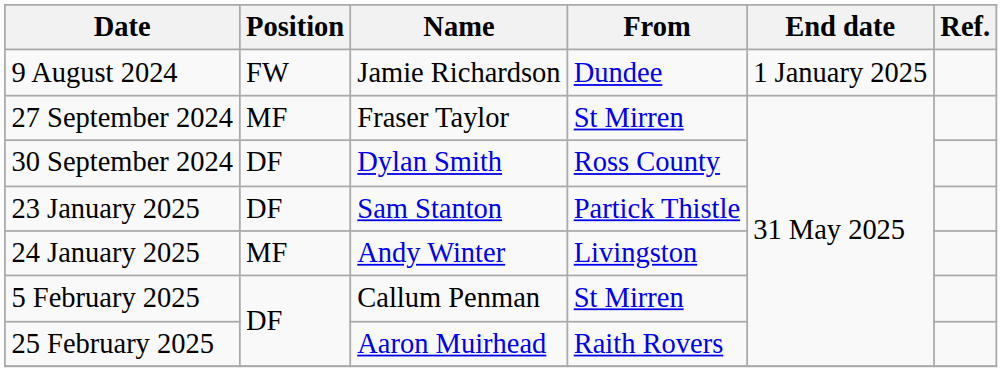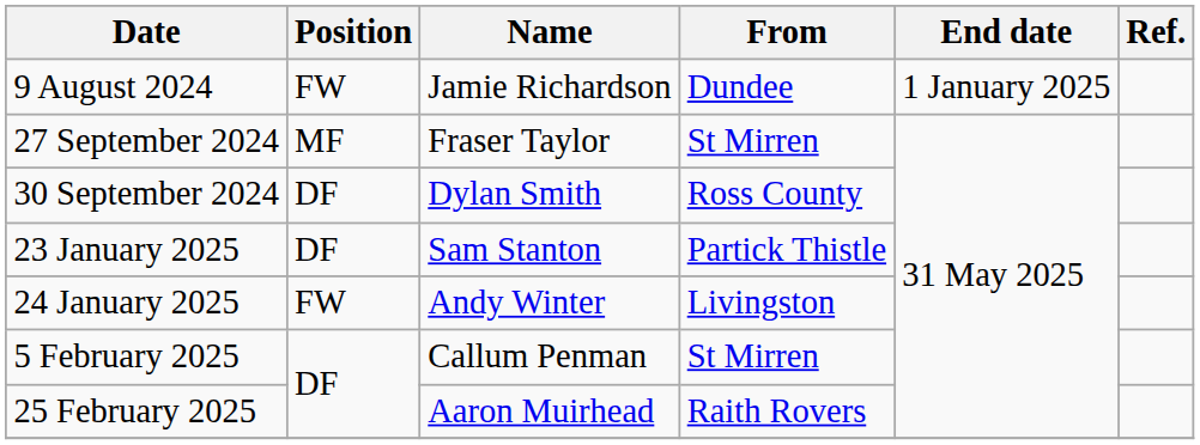 <table class="wikitable">
 <tr>
 <th>Date</th>
 <th>Position</th>
 <th>Name</th>
 <th>From</th>
 <th>End date</th>
 <th>Ref.</th>
 </tr>
 <tr>
 <td>9 August 2024</td>
 <td>FW</td>
 <td>Jamie Richardson</td>
 <td><a href='#'>Dundee</a></td>
 <td>1 January 2025</td>
 <td></td>
 </tr>
 <tr>
 <td>27 September 2024</td>
 <td>MF</td>
 <td>Fraser Taylor</td>
 <td><a href='#'>St Mirren</a></td>
 <td rowspan=6>31 May 2025</td>
 <td></td>
 </tr>
 <tr>
 <td>30 September 2024</td>
 <td>DF</td>
 <td><a href='#'>Dylan Smith</a></td>
 <td><a href='#'>Ross County</a></td>
 <td></td>
 </tr>
 <tr>
 <td>23 January 2025</td>
 <td>DF</td>
 <td><a href='#'>Sam Stanton</a></td>
 <td><a href='#'>Partick Thistle</a></td>
 <td></td>
 </tr>
 <tr>
 <td>24 January 2025</td>
-<td>MF</td>
+<td>FW</td>
 <td><a href='#'>Andy Winter</a></td>
 <td><a href='#'>Livingston</a></td>
 <td></td>
 </tr>
 <tr>
 <td>5 February 2025</td>
 <td rowspan=2>DF</td>
 <td>Callum Penman</td>
 <td><a href='#'>St Mirren</a></td>
 <td></td>
 </tr>
 <tr>
 <td>25 February 2025</td>
 <td><a href='#'>Aaron Muirhead</a></td>
 <td><a href='#'>Raith Rovers</a></td>
 <td></td>
 </tr>
 <tr>
 </tr>
 </table>
